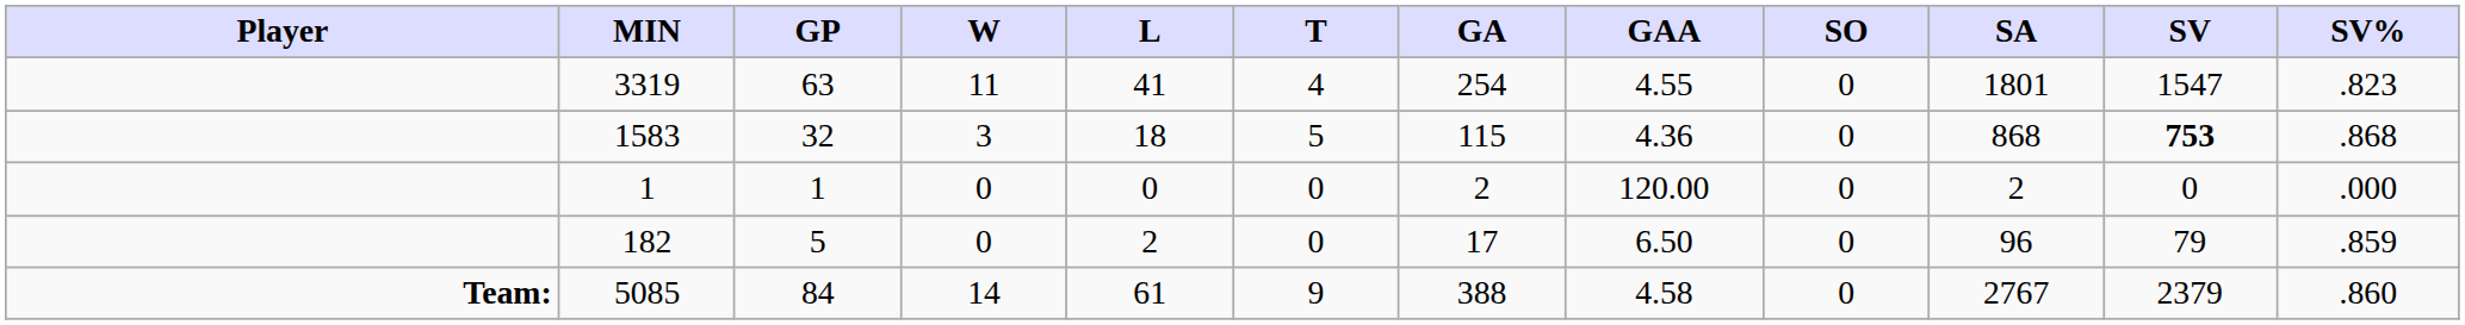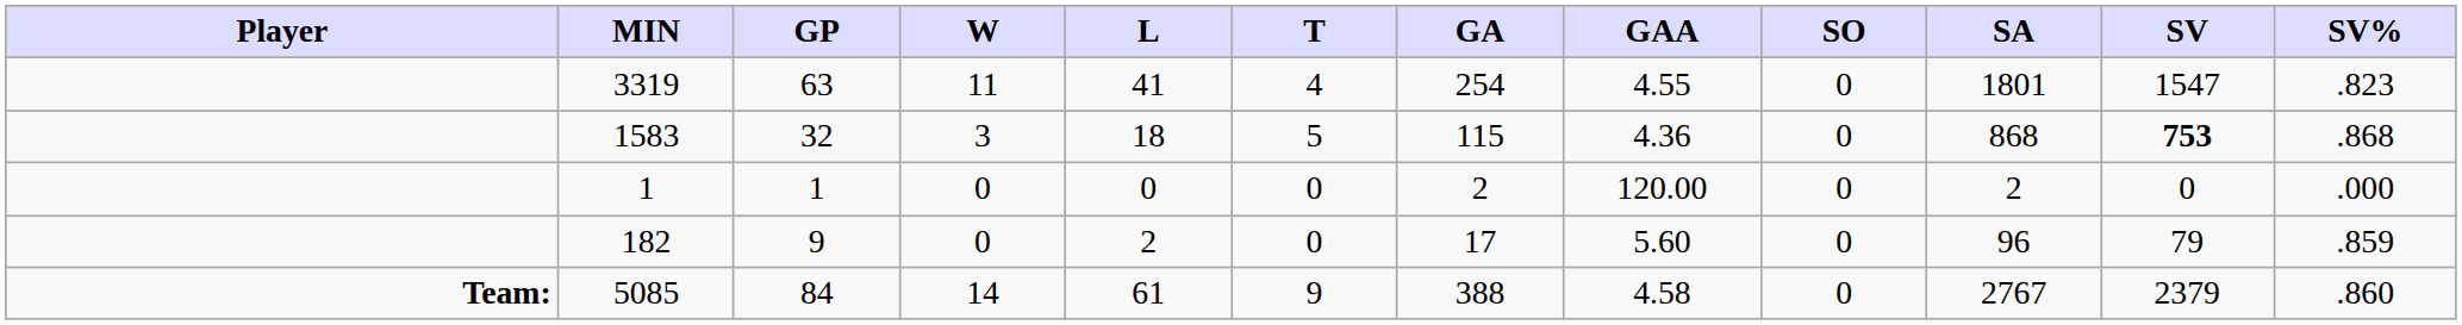 <table style="width:60%;" class="wikitable sortable">
 <tr>
 <th style="background:#ddf; width:10%;">Player</th>
 <th style="width:3%; background:#ddf;" title="Minutes played">MIN</th>
 <th style="width:3%; background:#ddf;" title="Games played in">GP</th>
 <th style="width:3%; background:#ddf;" title="Wins">W</th>
 <th style="width:3%; background:#ddf;" title="Losses">L</th>
 <th style="width:3%; background:#ddf;" title="Ties">T</th>
 <th style="width:3%; background:#ddf;" title="Goals against">GA</th>
 <th style="width:3%; background:#ddf;" title="Goals against average">GAA</th>
 <th style="width:3%; background:#ddf;" title="Shut-outs">SO</th>
 <th style="width:3%; background:#ddf;" title="Shots against">SA</th>
 <th style="width:3%; background:#ddf;" title="Shots saved">SV</th>
 <th style="width:3%; background:#ddf;" title="Save percentage">SV%</th>
 </tr>
 <tr style="text-align:center;">
 <td style="text-align:right;"></td>
 <td>3319</td>
 <td>63</td>
 <td>11</td>
 <td>41</td>
 <td>4</td>
 <td>254</td>
 <td>4.55</td>
 <td>0</td>
 <td>1801</td>
 <td>1547</td>
 <td>.823</td>
 </tr>
 <tr style="text-align:center;">
 <td style="text-align:right;"></td>
 <td>1583</td>
 <td>32</td>
 <td>3</td>
 <td>18</td>
 <td>5</td>
 <td>115</td>
 <td>4.36</td>
 <td>0</td>
 <td>868</td>
 <td><strong>753</strong></td>
 <td>.868</td>
 </tr>
 <tr style="text-align:center;">
 <td style="text-align:right;"></td>
 <td>1</td>
 <td>1</td>
 <td>0</td>
 <td>0</td>
 <td>0</td>
 <td>2</td>
 <td>120.00</td>
 <td>0</td>
 <td>2</td>
 <td>0</td>
 <td>.000</td>
 </tr>
 <tr style="text-align:center;">
 <td style="text-align:right;"></td>
 <td>182</td>
-<td>5</td>
+<td>9</td>
 <td>0</td>
 <td>2</td>
 <td>0</td>
 <td>17</td>
-<td>6.50</td>
+<td>5.60</td>
 <td>0</td>
 <td>96</td>
 <td>79</td>
 <td>.859</td>
 </tr>
 <tr style="text-align:center;">
 <td style="text-align:right;"><strong>Team:</strong></td>
 <td>5085</td>
 <td>84</td>
 <td>14</td>
 <td>61</td>
 <td>9</td>
 <td>388</td>
 <td>4.58</td>
 <td>0</td>
 <td>2767</td>
 <td>2379</td>
 <td>.860</td>
 </tr>
 </table>
